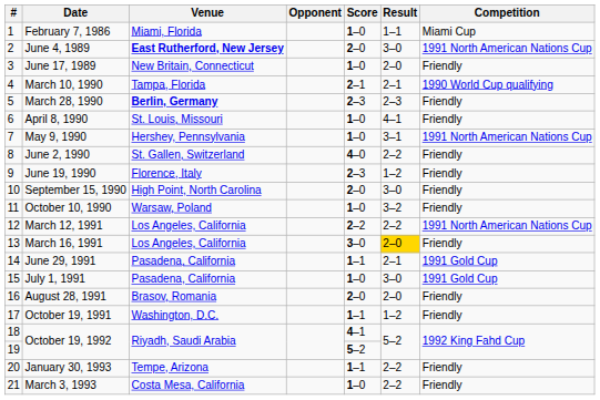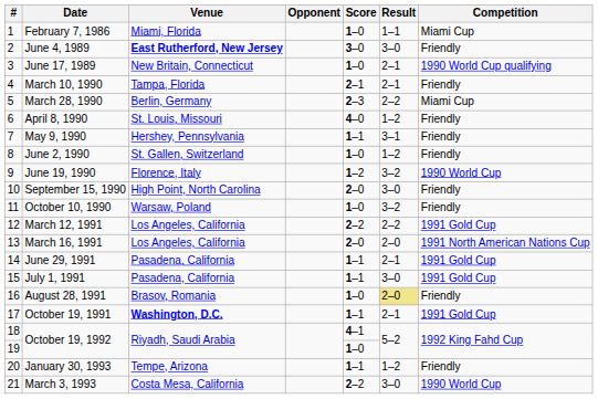 <table class="wikitable collapsible expanded">
 <tr>
 <th>#</th>
 <th>Date</th>
 <th>Venue</th>
 <th>Opponent</th>
 <th>Score</th>
 <th>Result</th>
 <th>Competition</th>
 </tr>
 <tr>
 <td>1</td>
 <td>February 7, 1986</td>
 <td><a href='#'>Miami, Florida</a></td>
 <td></td>
 <td><strong>1</strong>–0</td>
 <td>1–1</td>
 <td>Miami Cup</td>
 </tr>
 <tr>
 <td>2</td>
 <td>June 4, 1989</td>
 <td><strong><a href='#'>East Rutherford, New Jersey</a></strong></td>
 <td></td>
-<td><strong>2</strong>–0</td>
+<td><strong>3</strong>–0</td>
 <td>3–0</td>
-<td><a href='#'>1991 North American Nations Cup</a></td>
+<td>Friendly</td>
 </tr>
 <tr>
 <td>3</td>
 <td>June 17, 1989</td>
 <td><a href='#'>New Britain, Connecticut</a></td>
 <td></td>
 <td><strong>1</strong>–0</td>
-<td>2–0</td>
-<td>Friendly</td>
+<td>2–1</td>
+<td><a href='#'>1990 World Cup qualifying</a></td>
 </tr>
 <tr>
 <td>4</td>
 <td>March 10, 1990</td>
 <td><a href='#'>Tampa, Florida</a></td>
 <td></td>
 <td><strong>2</strong>–1</td>
 <td>2–1</td>
-<td><a href='#'>1990 World Cup qualifying</a></td>
+<td>Friendly</td>
 </tr>
 <tr>
 <td>5</td>
 <td>March 28, 1990</td>
-<td><strong><a href='#'>Berlin, Germany</a></strong></td>
+<td><a href='#'>Berlin, Germany</a></td>
 <td></td>
 <td><strong>2</strong>–3</td>
-<td>2–3</td>
-<td>Friendly</td>
+<td>2–2</td>
+<td>Miami Cup</td>
 </tr>
 <tr>
 <td>6</td>
 <td>April 8, 1990</td>
 <td><a href='#'>St. Louis, Missouri</a></td>
 <td></td>
-<td><strong>1</strong>–0</td>
-<td>4–1</td>
+<td><strong>4</strong>–0</td>
+<td>1–2</td>
 <td>Friendly</td>
 </tr>
 <tr>
 <td>7</td>
 <td>May 9, 1990</td>
 <td><a href='#'>Hershey, Pennsylvania</a></td>
 <td></td>
-<td><strong>1</strong>–0</td>
+<td><strong>1</strong>–1</td>
 <td>3–1</td>
-<td><a href='#'>1991 North American Nations Cup</a></td>
+<td>Friendly</td>
 </tr>
 <tr>
 <td>8</td>
 <td>June 2, 1990</td>
 <td><a href='#'>St. Gallen, Switzerland</a></td>
 <td></td>
-<td><strong>4</strong>–0</td>
-<td>2–2</td>
+<td><strong>1</strong>–0</td>
+<td>1–2</td>
 <td>Friendly</td>
 </tr>
 <tr>
 <td>9</td>
 <td>June 19, 1990</td>
 <td><a href='#'>Florence, Italy</a></td>
 <td></td>
-<td><strong>2</strong>–3</td>
-<td>1–2</td>
-<td>Friendly</td>
+<td><strong>1</strong>–2</td>
+<td>3–2</td>
+<td><a href='#'>1990 World Cup</a></td>
 </tr>
 <tr>
 <td>10</td>
 <td>September 15, 1990</td>
 <td><a href='#'>High Point, North Carolina</a></td>
 <td></td>
 <td><strong>2</strong>–0</td>
 <td>3–0</td>
 <td>Friendly</td>
 </tr>
 <tr>
 <td>11</td>
 <td>October 10, 1990</td>
 <td><a href='#'>Warsaw, Poland</a></td>
 <td></td>
 <td><strong>1</strong>–0</td>
 <td>3–2</td>
 <td>Friendly</td>
 </tr>
 <tr>
 <td>12</td>
 <td>March 12, 1991</td>
 <td><a href='#'>Los Angeles, California</a></td>
 <td></td>
 <td><strong>2</strong>–2</td>
 <td>2–2</td>
-<td><a href='#'>1991 North American Nations Cup</a></td>
+<td><a href='#'>1991 Gold Cup</a></td>
 </tr>
 <tr>
 <td>13</td>
 <td>March 16, 1991</td>
 <td><a href='#'>Los Angeles, California</a></td>
 <td></td>
-<td><strong>3</strong>–0</td>
-<td style="background: gold;">2–0</td>
-<td>Friendly</td>
+<td><strong>2</strong>–0</td>
+<td>2–0</td>
+<td><a href='#'>1991 North American Nations Cup</a></td>
 </tr>
 <tr>
 <td>14</td>
 <td>June 29, 1991</td>
 <td><a href='#'>Pasadena, California</a></td>
 <td></td>
 <td><strong>1</strong>–1</td>
 <td>2–1</td>
 <td><a href='#'>1991 Gold Cup</a></td>
 </tr>
 <tr>
 <td>15</td>
 <td>July 1, 1991</td>
 <td><a href='#'>Pasadena, California</a></td>
 <td></td>
-<td><strong>1</strong>–0</td>
+<td><strong>1</strong>–1</td>
 <td>3–0</td>
 <td><a href='#'>1991 Gold Cup</a></td>
 </tr>
 <tr>
 <td>16</td>
 <td>August 28, 1991</td>
 <td><a href='#'>Brasov, Romania</a></td>
 <td></td>
-<td><strong>2</strong>–0</td>
-<td>2–0</td>
+<td><strong>1</strong>–0</td>
+<td style="background: khaki;">2–0</td>
 <td>Friendly</td>
 </tr>
 <tr>
 <td>17</td>
 <td>October 19, 1991</td>
-<td><a href='#'>Washington, D.C.</a></td>
+<td><strong><a href='#'>Washington, D.C.</a></strong></td>
 <td></td>
 <td><strong>1</strong>–1</td>
-<td>1–2</td>
-<td>Friendly</td>
+<td>2–1</td>
+<td><a href='#'>1991 Gold Cup</a></td>
 </tr>
 <tr>
 <td>18</td>
 <td rowspan=2>October 19, 1992</td>
 <td rowspan=2><a href='#'>Riyadh, Saudi Arabia</a></td>
 <td rowspan=2></td>
 <td><strong>4</strong>–1</td>
 <td rowspan=2>5–2</td>
 <td rowspan=2><a href='#'>1992 King Fahd Cup</a></td>
 </tr>
 <tr>
 <td>19</td>
-<td><strong>5</strong>–2</td>
+<td><strong>1</strong>–0</td>
 </tr>
 <tr>
 <td>20</td>
 <td>January 30, 1993</td>
 <td><a href='#'>Tempe, Arizona</a></td>
 <td></td>
 <td><strong>1</strong>–1</td>
-<td>2–2</td>
+<td>1–2</td>
 <td>Friendly</td>
 </tr>
 <tr>
 <td>21</td>
 <td>March 3, 1993</td>
 <td><a href='#'>Costa Mesa, California</a></td>
 <td></td>
-<td><strong>1</strong>–0</td>
-<td>2–2</td>
-<td>Friendly</td>
+<td><strong>2</strong>–2</td>
+<td>3–0</td>
+<td><a href='#'>1990 World Cup</a></td>
 </tr>
 </table>
